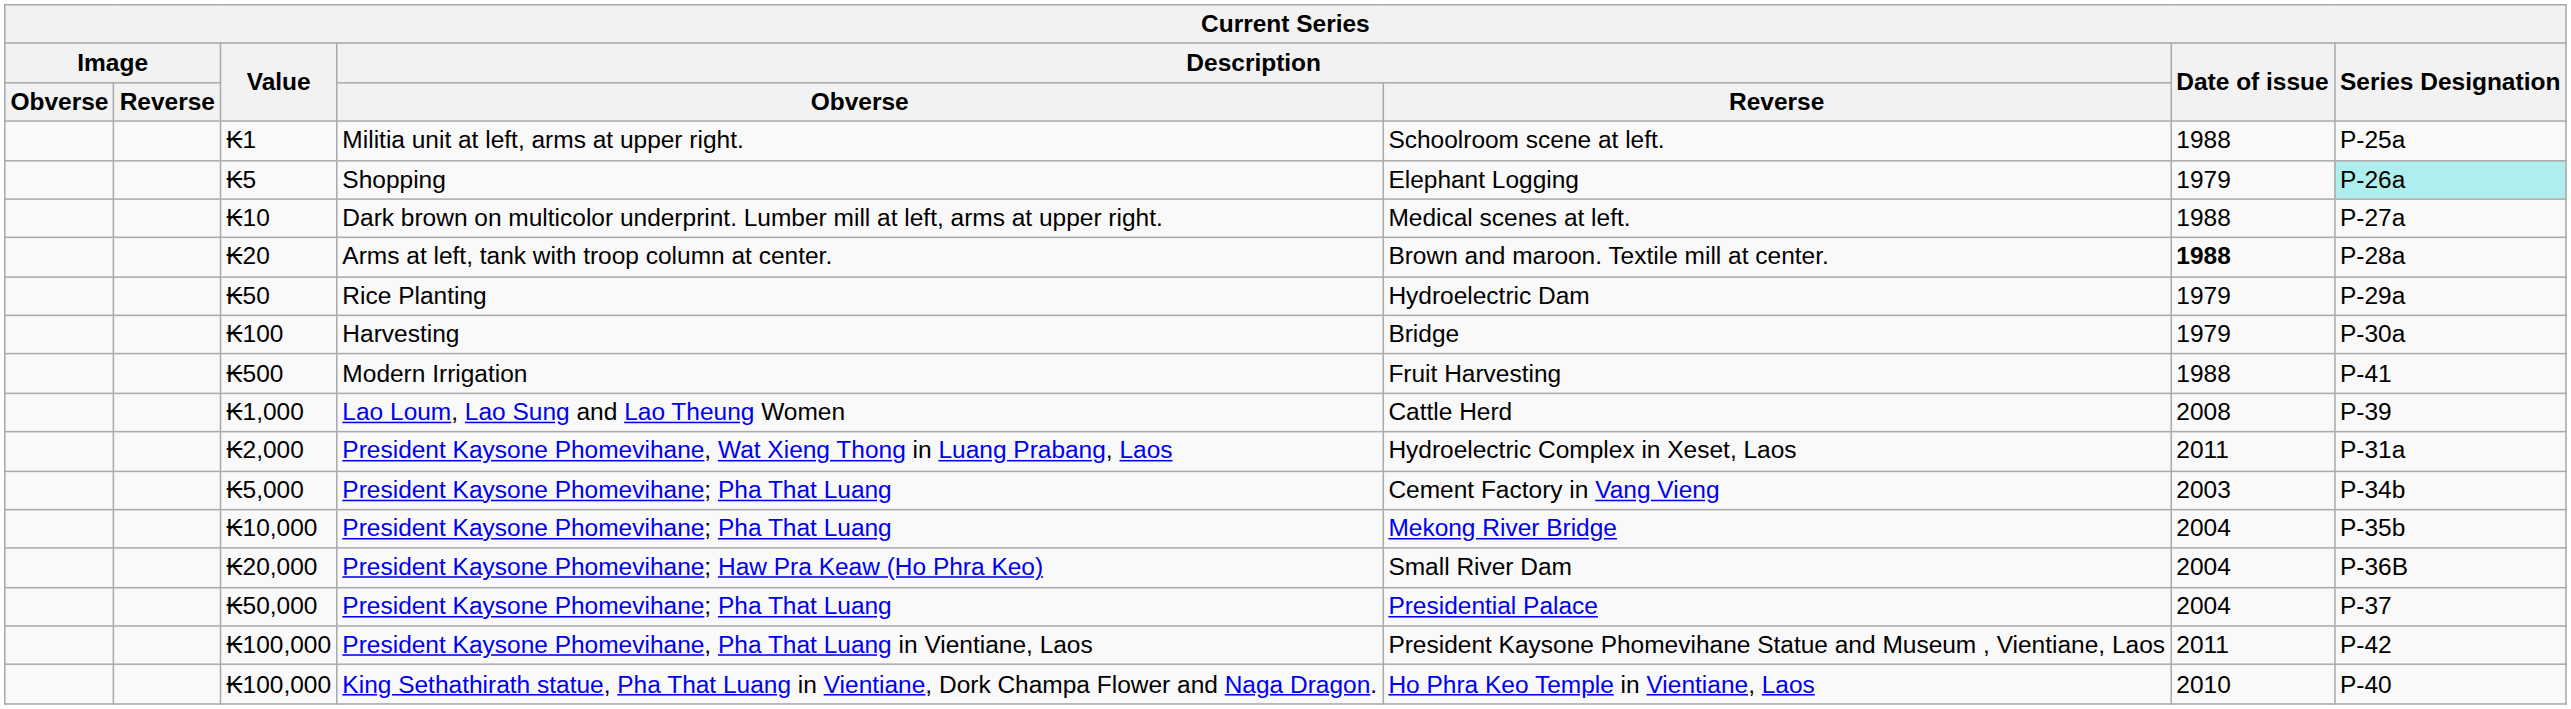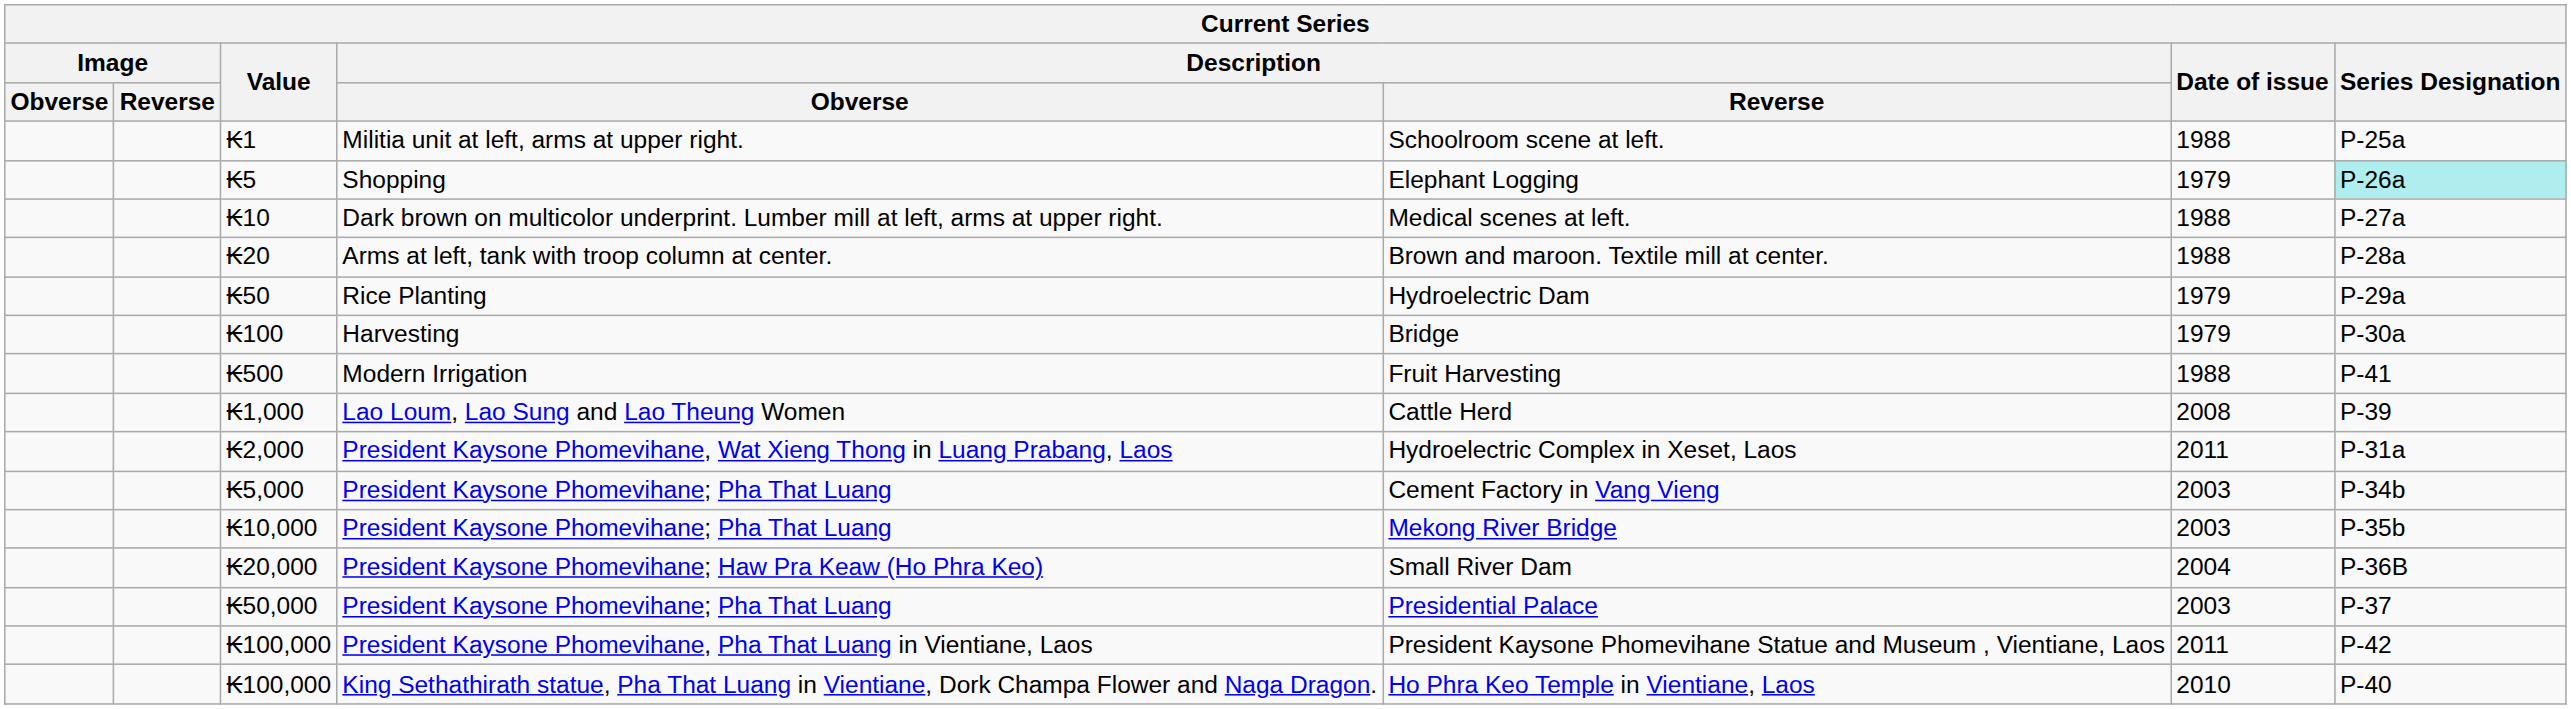 <table class="wikitable" style="font-size: 100%">
 <tr>
 <th colspan="10">Current Series</th>
 </tr>
 <tr>
 <th colspan="2">Image</th>
 <th rowspan="2">Value</th>
 <th colspan="2">Description</th>
 <th rowspan="2">Date of issue</th>
 <th rowspan="2">Series Designation</th>
 </tr>
 <tr>
 <th>Obverse</th>
 <th>Reverse</th>
 <th>Obverse</th>
 <th>Reverse</th>
 </tr>
 <tr>
 <td></td>
 <td></td>
 <td>₭1</td>
 <td>Militia unit at left, arms at upper right.</td>
 <td>Schoolroom scene at left.</td>
 <td>1988</td>
 <td>P-25a</td>
 </tr>
 <tr>
 <td></td>
 <td></td>
 <td>₭5</td>
 <td>Shopping</td>
 <td>Elephant Logging</td>
 <td>1979</td>
 <td style="background: paleturquoise;">P-26a</td>
 </tr>
 <tr>
 <td></td>
 <td></td>
 <td>₭10</td>
 <td>Dark brown on multicolor underprint. Lumber mill at left, arms at upper right.</td>
 <td>Medical scenes at left.</td>
 <td>1988</td>
 <td>P-27a</td>
 </tr>
 <tr>
 <td></td>
 <td></td>
 <td>₭20</td>
 <td>Arms at left, tank with troop column at center.</td>
 <td>Brown and maroon. Textile mill at center.</td>
-<td><strong>1988</strong></td>
+<td>1988</td>
 <td>P-28a</td>
 </tr>
 <tr>
 <td></td>
 <td></td>
 <td>₭50</td>
 <td>Rice Planting</td>
 <td>Hydroelectric Dam</td>
 <td>1979</td>
 <td>P-29a</td>
 </tr>
 <tr>
 <td></td>
 <td></td>
 <td>₭100</td>
 <td>Harvesting</td>
 <td>Bridge</td>
 <td>1979</td>
 <td>P-30a</td>
 </tr>
 <tr>
 <td></td>
 <td></td>
 <td>₭500</td>
 <td>Modern Irrigation</td>
 <td>Fruit Harvesting</td>
 <td>1988</td>
 <td>P-41</td>
 </tr>
 <tr>
 <td></td>
 <td></td>
 <td>₭1,000</td>
 <td><a href='#'>Lao Loum</a>, <a href='#'>Lao Sung</a> and <a href='#'>Lao Theung</a> Women</td>
 <td>Cattle Herd</td>
 <td>2008</td>
 <td>P-39</td>
 </tr>
 <tr>
 <td></td>
 <td></td>
 <td>₭2,000</td>
 <td><a href='#'>President Kaysone Phomevihane</a>, <a href='#'>Wat Xieng Thong</a> in <a href='#'>Luang Prabang</a>, <a href='#'>Laos</a></td>
 <td>Hydroelectric Complex in Xeset, Laos</td>
 <td>2011</td>
 <td>P-31a</td>
 </tr>
 <tr>
 <td></td>
 <td></td>
 <td>₭5,000</td>
 <td><a href='#'>President Kaysone Phomevihane</a>; <a href='#'>Pha That Luang</a></td>
 <td>Cement Factory in <a href='#'>Vang Vieng</a></td>
 <td>2003</td>
 <td>P-34b</td>
 </tr>
 <tr>
 <td></td>
 <td></td>
 <td>₭10,000</td>
 <td><a href='#'>President Kaysone Phomevihane</a>; <a href='#'>Pha That Luang</a></td>
 <td><a href='#'>Mekong River Bridge</a></td>
-<td>2004</td>
+<td>2003</td>
 <td>P-35b</td>
 </tr>
 <tr>
 <td></td>
 <td></td>
 <td>₭20,000</td>
 <td><a href='#'>President Kaysone Phomevihane</a>; <a href='#'>Haw Pra Keaw (Ho Phra Keo)</a></td>
 <td>Small River Dam</td>
 <td>2004</td>
 <td>P-36B</td>
 </tr>
 <tr>
 <td></td>
 <td></td>
 <td>₭50,000</td>
 <td><a href='#'>President Kaysone Phomevihane</a>; <a href='#'>Pha That Luang</a></td>
 <td><a href='#'>Presidential Palace</a></td>
-<td>2004</td>
+<td>2003</td>
 <td>P-37</td>
 </tr>
 <tr>
 <td></td>
 <td></td>
 <td>₭100,000</td>
 <td><a href='#'>President Kaysone Phomevihane</a>, <a href='#'>Pha That Luang</a> in Vientiane, Laos</td>
 <td>President Kaysone Phomevihane Statue and Museum , Vientiane, Laos</td>
 <td>2011</td>
 <td>P-42</td>
 </tr>
 <tr>
 <td></td>
 <td></td>
 <td>₭100,000</td>
 <td><a href='#'>King Sethathirath statue</a>, <a href='#'>Pha That Luang</a> in <a href='#'>Vientiane</a>, Dork Champa Flower and <a href='#'>Naga Dragon</a>.</td>
 <td><a href='#'>Ho Phra Keo Temple</a> in <a href='#'>Vientiane</a>, <a href='#'>Laos</a></td>
 <td>2010</td>
 <td>P-40</td>
 </tr>
 </table>
